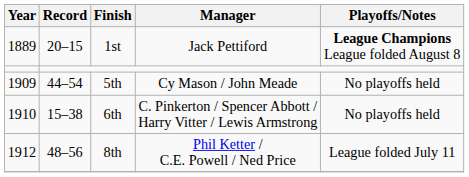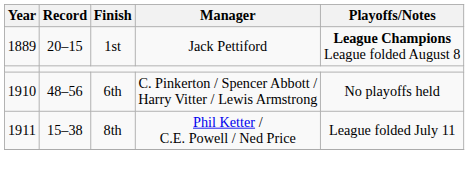 <table class="wikitable" style="text-align:center">
 <tr>
 <th>Year</th>
 <th>Record</th>
 <th>Finish</th>
 <th>Manager</th>
 <th>Playoffs/Notes</th>
 </tr>
 <tr align=center>
 <td>1889</td>
 <td>20–15</td>
 <td>1st</td>
 <td>Jack Pettiford</td>
 <td><strong>League Champions</strong><br>League folded August 8</td>
 </tr>
 <tr align=center>
 <td></td>
 </tr>
 <tr align=center>
-<td>1909</td>
-<td>44–54</td>
-<td>5th</td>
-<td>Cy Mason / John Meade</td>
-<td>No playoffs held</td>
-</tr>
-<tr align=center>
 <td>1910</td>
-<td>15–38</td>
+<td>48–56</td>
 <td>6th</td>
 <td>C. Pinkerton / Spencer Abbott /<br> Harry Vitter / Lewis Armstrong</td>
 <td>No playoffs held</td>
 </tr>
 <tr align=center>
-<td>1912</td>
-<td>48–56</td>
+<td>1911</td>
+<td>15–38</td>
 <td>8th</td>
 <td><a href='#'>Phil Ketter</a> /<br> C.E. Powell / Ned Price</td>
 <td>League folded July 11</td>
 </tr>
 <tr align=center>
 </tr>
 </table>
